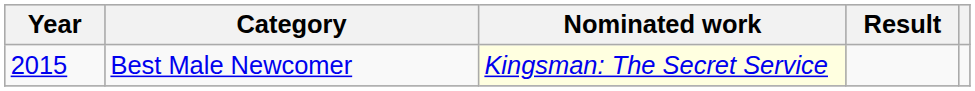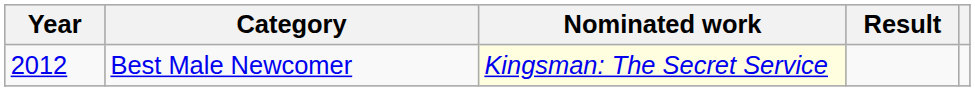 <table class=wikitable>
 <tr>
 <th scope="col" style="width:5em;">Year</th>
 <th scope="col" style="width:26em;">Category</th>
 <th scope="col" style="width:25em;">Nominated work</th>
 <th scope="col" style="width:5em;">Result</th>
 <th></th>
 </tr>
 <tr>
-<td><a href='#'>2015</a></td>
+<td><a href='#'>2012</a></td>
 <td><a href='#'>Best Male Newcomer</a></td>
 <td style="background: lightyellow;"><em><a href='#'>Kingsman: The Secret Service</a></em></td>
 <td></td>
 <td align="center"></td>
 </tr>
 </table>
